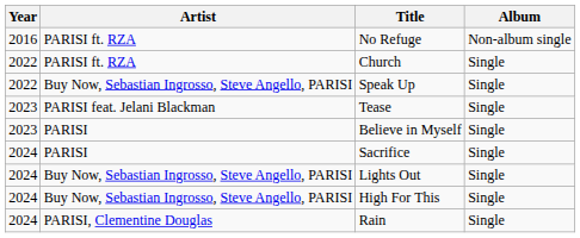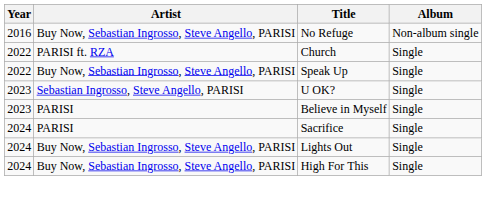 <table class="wikitable">
 <tr>
 <th>Year</th>
 <th>Artist</th>
 <th>Title</th>
 <th>Album</th>
 </tr>
 <tr>
 <td>2016</td>
-<td>PARISI ft. <a href='#'>RZA</a></td>
+<td>Buy Now, <a href='#'>Sebastian Ingrosso</a>, <a href='#'>Steve Angello</a>, PARISI</td>
 <td>No Refuge</td>
 <td>Non-album single</td>
 </tr>
 <tr>
 <td>2022</td>
 <td>PARISI ft. <a href='#'>RZA</a></td>
 <td>Church</td>
 <td>Single</td>
 </tr>
 <tr>
 <td>2022</td>
 <td>Buy Now, <a href='#'>Sebastian Ingrosso</a>, <a href='#'>Steve Angello</a>, PARISI</td>
 <td>Speak Up</td>
 <td>Single</td>
 </tr>
 <tr>
 <td>2023</td>
-<td>PARISI feat. Jelani Blackman</td>
-<td>Tease</td>
+<td><a href='#'>Sebastian Ingrosso</a>, <a href='#'>Steve Angello</a>, PARISI</td>
+<td>U OK?</td>
 <td>Single</td>
 </tr>
 <tr>
 <td>2023</td>
 <td>PARISI</td>
 <td>Believe in Myself</td>
 <td>Single</td>
 </tr>
 <tr>
 <td>2024</td>
 <td>PARISI</td>
 <td>Sacrifice</td>
 <td>Single</td>
 </tr>
 <tr>
 <td>2024</td>
 <td>Buy Now, <a href='#'>Sebastian Ingrosso</a>, <a href='#'>Steve Angello</a>, PARISI</td>
 <td>Lights Out</td>
 <td>Single</td>
 </tr>
 <tr>
 <td>2024</td>
 <td>Buy Now, <a href='#'>Sebastian Ingrosso</a>, <a href='#'>Steve Angello</a>, PARISI</td>
 <td>High For This</td>
 <td>Single</td>
 </tr>
-<tr>
-<td>2024</td>
-<td>PARISI, <a href='#'>Clementine Douglas</a></td>
-<td>Rain</td>
-<td>Single</td>
-</tr>
 </table>
